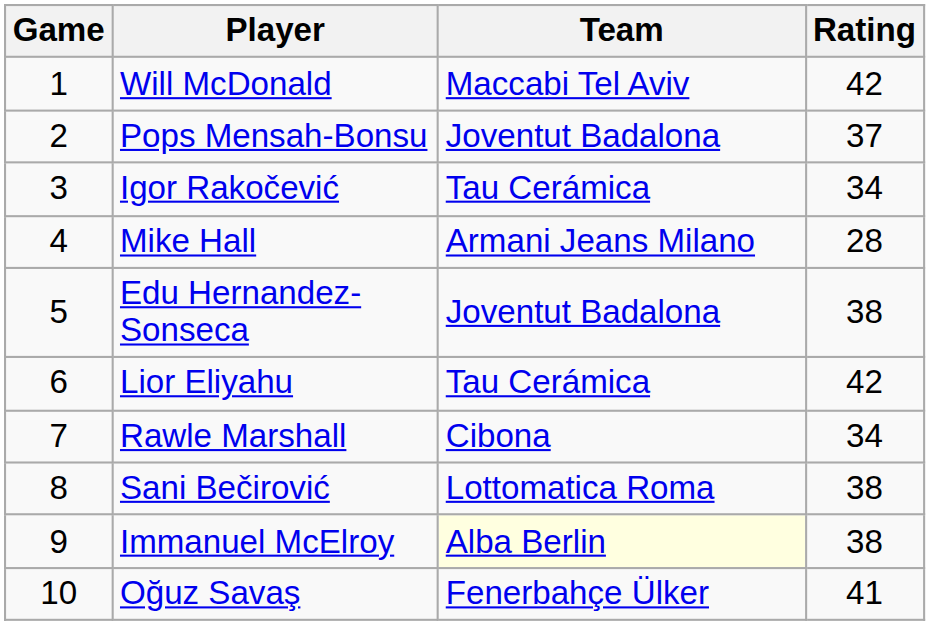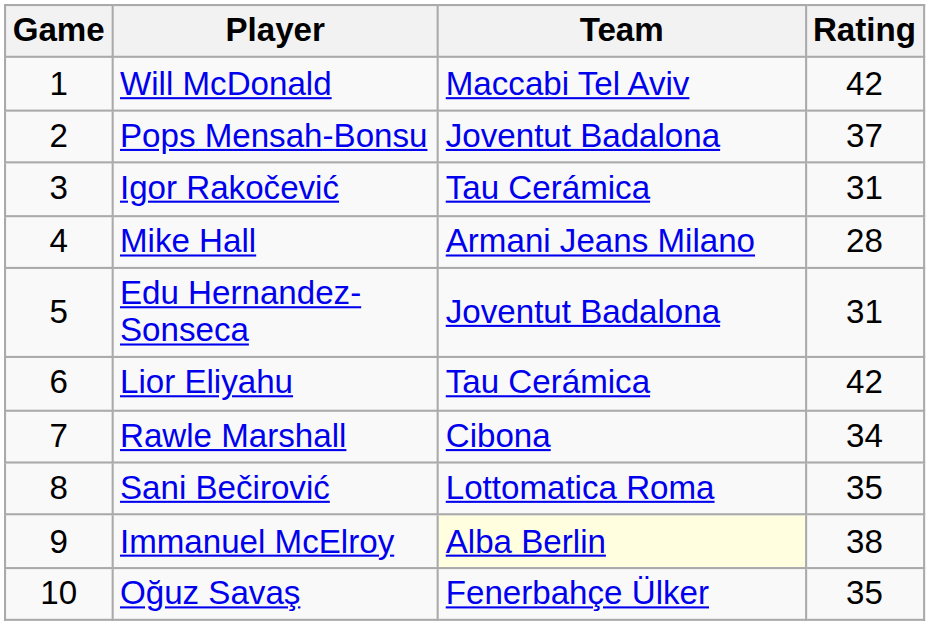 <table class="wikitable sortable" style="text-align: center;">
 <tr>
 <th align="center">Game</th>
 <th align="center" width=150>Player</th>
 <th align="center" width=170>Team</th>
 <th align="center">Rating</th>
 </tr>
 <tr>
 <td>1</td>
 <td align="left"> <a href='#'>Will McDonald</a></td>
 <td align="left"> <a href='#'>Maccabi Tel Aviv</a></td>
 <td>42</td>
 </tr>
 <tr>
 <td>2</td>
 <td align="left"> <a href='#'>Pops Mensah-Bonsu</a></td>
 <td align="left"> <a href='#'>Joventut Badalona</a></td>
 <td>37</td>
 </tr>
 <tr>
 <td>3</td>
 <td align="left"> <a href='#'>Igor Rakočević</a></td>
 <td align="left"> <a href='#'>Tau Cerámica</a></td>
-<td>34</td>
+<td>31</td>
 </tr>
 <tr>
 <td>4</td>
 <td align="left"> <a href='#'>Mike Hall</a></td>
 <td align="left"> <a href='#'>Armani Jeans Milano</a></td>
 <td>28</td>
 </tr>
 <tr>
 <td>5</td>
 <td align="left"> <a href='#'>Edu Hernandez-Sonseca</a></td>
 <td align="left"> <a href='#'>Joventut Badalona</a></td>
-<td>38</td>
+<td>31</td>
 </tr>
 <tr>
 <td>6</td>
 <td align="left"> <a href='#'>Lior Eliyahu</a></td>
 <td align="left"> <a href='#'>Tau Cerámica</a></td>
 <td>42</td>
 </tr>
 <tr>
 <td>7</td>
 <td align="left"> <a href='#'>Rawle Marshall</a></td>
 <td align="left"> <a href='#'>Cibona</a></td>
 <td>34</td>
 </tr>
 <tr>
 <td>8</td>
 <td align="left"> <a href='#'>Sani Bečirović</a></td>
 <td align="left"> <a href='#'>Lottomatica Roma</a></td>
-<td>38</td>
+<td>35</td>
 </tr>
 <tr>
 <td>9</td>
 <td align=left> <a href='#'>Immanuel McElroy</a></td>
 <td align=left style="background: lightyellow;"> <a href='#'>Alba Berlin</a></td>
 <td>38</td>
 </tr>
 <tr>
 <td>10</td>
 <td align=left> <a href='#'>Oğuz Savaş</a></td>
 <td align=left> <a href='#'>Fenerbahçe Ülker</a></td>
-<td>41</td>
+<td>35</td>
 </tr>
 </table>
